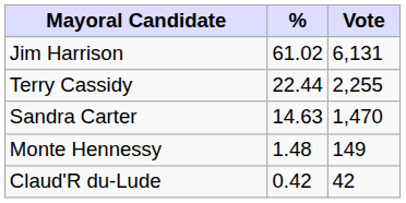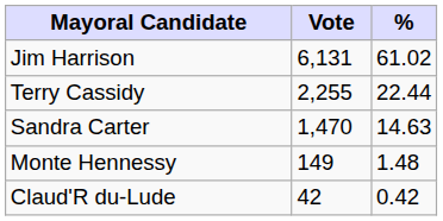 <table class="wikitable">
 <tr>
 <th style="background:#ddf; width:200px;">Mayoral Candidate</th>
+<th style="background:#ddf; width:50px;">Vote</th>
 <th style="background:#ddf; width:30px;">%</th>
-<th style="background:#ddf; width:50px;">Vote</th>
 </tr>
 <tr>
 <td>Jim Harrison</td>
+<td>6,131</td>
 <td>61.02</td>
-<td>6,131</td>
 </tr>
 <tr>
 <td>Terry Cassidy</td>
+<td>2,255</td>
 <td>22.44</td>
-<td>2,255</td>
 </tr>
 <tr>
 <td>Sandra Carter</td>
+<td>1,470</td>
 <td>14.63</td>
-<td>1,470</td>
 </tr>
 <tr>
 <td>Monte Hennessy</td>
+<td>149</td>
 <td>1.48</td>
-<td>149</td>
 </tr>
 <tr>
 <td>Claud'R du-Lude</td>
+<td>42</td>
 <td>0.42</td>
-<td>42</td>
 </tr>
 </table>
